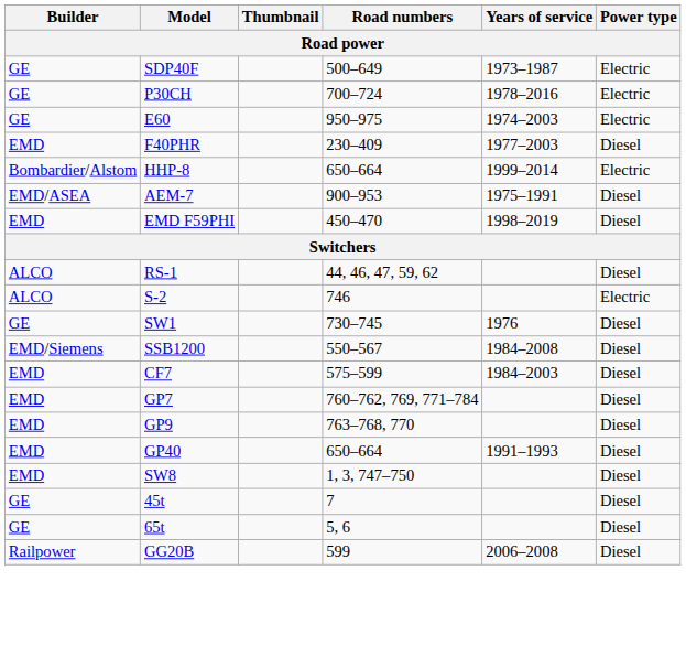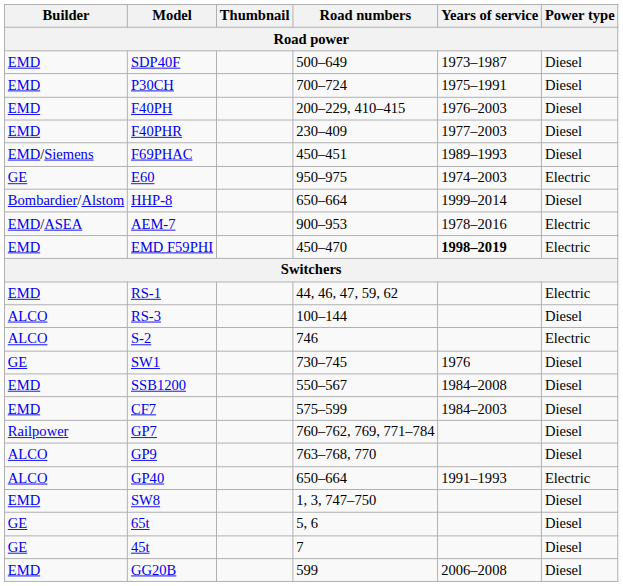 <table class="wikitable sticky-header">
 <tr>
 <th>Builder</th>
 <th>Model</th>
 <th>Thumbnail</th>
 <th>Road numbers</th>
 <th>Years of service</th>
 <th>Power type</th>
 </tr>
 <tr>
 <th colspan="6">Road power</th>
 </tr>
 <tr>
-<td><a href='#'>GE</a></td>
+<td><a href='#'>EMD</a></td>
 <td><a href='#'>SDP40F</a></td>
 <td></td>
 <td>500–649</td>
 <td>1973–1987</td>
-<td>Electric</td>
+<td>Diesel</td>
 </tr>
 <tr>
-<td><a href='#'>GE</a></td>
+<td><a href='#'>EMD</a></td>
 <td><a href='#'>P30CH</a></td>
 <td></td>
 <td>700–724</td>
-<td>1978–2016</td>
-<td>Electric</td>
+<td>1975–1991</td>
+<td>Diesel</td>
+</tr>
+<tr>
+<td><a href='#'>EMD</a></td>
+<td><a href='#'>F40PH</a></td>
+<td></td>
+<td>200–229, 410–415</td>
+<td>1976–2003</td>
+<td>Diesel</td>
+</tr>
+<tr>
+<td><a href='#'>EMD</a></td>
+<td><a href='#'>F40PHR</a></td>
+<td></td>
+<td>230–409</td>
+<td>1977–2003</td>
+<td>Diesel</td>
+</tr>
+<tr>
+<td><a href='#'>EMD</a>/<a href='#'>Siemens</a></td>
+<td><a href='#'>F69PHAC</a></td>
+<td></td>
+<td>450–451</td>
+<td>1989–1993</td>
+<td>Diesel</td>
 </tr>
 <tr>
 <td><a href='#'>GE</a></td>
 <td><a href='#'>E60</a></td>
 <td></td>
 <td>950–975</td>
 <td>1974–2003</td>
 <td>Electric</td>
 </tr>
 <tr>
-<td><a href='#'>EMD</a></td>
-<td><a href='#'>F40PHR</a></td>
-<td></td>
-<td>230–409</td>
-<td>1977–2003</td>
-<td>Diesel</td>
-</tr>
-<tr>
 <td><a href='#'>Bombardier</a>/<a href='#'>Alstom</a></td>
 <td><a href='#'>HHP-8</a></td>
 <td></td>
 <td>650–664</td>
 <td>1999–2014</td>
-<td>Electric</td>
+<td>Diesel</td>
 </tr>
 <tr>
 <td><a href='#'>EMD</a>/<a href='#'>ASEA</a></td>
 <td><a href='#'>AEM-7</a></td>
 <td></td>
 <td>900–953</td>
-<td>1975–1991</td>
-<td>Diesel</td>
+<td>1978–2016</td>
+<td>Electric</td>
 </tr>
 <tr>
 <td><a href='#'>EMD</a></td>
 <td><a href='#'>EMD F59PHI</a></td>
 <td></td>
 <td>450–470</td>
-<td>1998–2019</td>
-<td>Diesel</td>
+<td><strong>1998–2019</strong></td>
+<td>Electric</td>
 </tr>
 <tr>
 <th colspan="6">Switchers</th>
 </tr>
 <tr>
-<td><a href='#'>ALCO</a></td>
+<td><a href='#'>EMD</a></td>
 <td><a href='#'>RS-1</a></td>
 <td></td>
 <td>44, 46, 47, 59, 62</td>
+<td></td>
+<td>Electric</td>
+</tr>
+<tr>
+<td><a href='#'>ALCO</a></td>
+<td><a href='#'>RS-3</a></td>
+<td></td>
+<td>100–144</td>
 <td></td>
 <td>Diesel</td>
 </tr>
 <tr>
 <td><a href='#'>ALCO</a></td>
 <td><a href='#'>S-2</a></td>
 <td></td>
 <td>746</td>
 <td></td>
 <td>Electric</td>
 </tr>
 <tr>
 <td><a href='#'>GE</a></td>
 <td><a href='#'>SW1</a></td>
 <td></td>
 <td>730–745</td>
 <td>1976</td>
 <td>Diesel</td>
 </tr>
 <tr>
-<td><a href='#'>EMD</a>/<a href='#'>Siemens</a></td>
+<td><a href='#'>EMD</a></td>
 <td><a href='#'>SSB1200</a></td>
 <td></td>
 <td>550–567</td>
 <td>1984–2008</td>
 <td>Diesel</td>
 </tr>
 <tr>
 <td><a href='#'>EMD</a></td>
 <td><a href='#'>CF7</a></td>
 <td></td>
 <td>575–599</td>
 <td>1984–2003</td>
 <td>Diesel</td>
 </tr>
 <tr>
-<td><a href='#'>EMD</a></td>
+<td><a href='#'>Railpower</a></td>
 <td><a href='#'>GP7</a></td>
 <td></td>
 <td>760–762, 769, 771–784</td>
 <td></td>
 <td>Diesel</td>
 </tr>
 <tr>
-<td><a href='#'>EMD</a></td>
+<td><a href='#'>ALCO</a></td>
 <td><a href='#'>GP9</a></td>
 <td></td>
 <td>763–768, 770</td>
 <td></td>
 <td>Diesel</td>
 </tr>
 <tr>
-<td><a href='#'>EMD</a></td>
+<td><a href='#'>ALCO</a></td>
 <td><a href='#'>GP40</a></td>
 <td></td>
 <td>650–664</td>
 <td>1991–1993</td>
-<td>Diesel</td>
+<td>Electric</td>
 </tr>
 <tr>
 <td><a href='#'>EMD</a></td>
 <td><a href='#'>SW8</a></td>
 <td></td>
 <td>1, 3, 747–750</td>
+<td></td>
+<td>Diesel</td>
+</tr>
+<tr>
+<td><a href='#'>GE</a></td>
+<td><a href='#'>65t</a></td>
+<td></td>
+<td>5, 6</td>
 <td></td>
 <td>Diesel</td>
 </tr>
 <tr>
 <td><a href='#'>GE</a></td>
 <td><a href='#'>45t</a></td>
 <td></td>
 <td>7</td>
 <td></td>
 <td>Diesel</td>
 </tr>
 <tr>
-<td><a href='#'>GE</a></td>
-<td><a href='#'>65t</a></td>
-<td></td>
-<td>5, 6</td>
-<td></td>
-<td>Diesel</td>
-</tr>
-<tr>
-<td><a href='#'>Railpower</a></td>
+<td><a href='#'>EMD</a></td>
 <td><a href='#'>GG20B</a></td>
 <td></td>
 <td>599</td>
 <td>2006–2008</td>
 <td>Diesel</td>
 </tr>
 </table>
